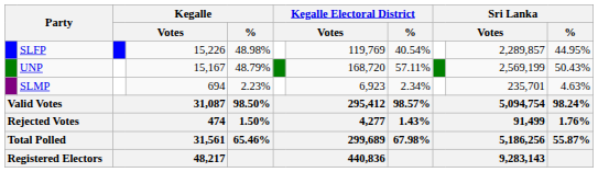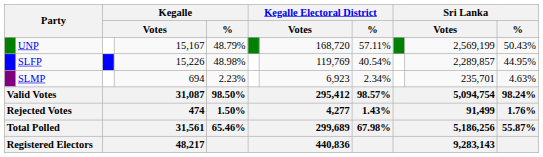 <table class="wikitable">
 <tr>
 <th colspan="2" width="144px"rowspan="2">Party</th>
 <th colspan="3" width="216px">Kegalle</th>
 <th colspan="3" width="216px"><a href='#'>Kegalle Electoral District</a></th>
 <th colspan="3" width="216px">Sri Lanka</th>
 </tr>
 <tr>
 <th colspan="2" width="144px">Votes</th>
 <th>%</th>
 <th colspan="2" width="144px">Votes</th>
 <th>%</th>
 <th colspan="2" width="144px">Votes</th>
 <th>%</th>
 </tr>
 <tr>
+<td style="background-color:green;" width="10px"></td>
+<td style="text-align:left;"><a href='#'>UNP</a></td>
+<td style="background-color:white;" width="10px"></td>
+<td style="text-align:right;">15,167</td>
+<td style="text-align:right;">48.79%</td>
+<td style="background-color:green;" width="10px"></td>
+<td style="text-align:right;">168,720</td>
+<td style="text-align:right;">57.11%</td>
+<td style="background-color:green;" width="10px"></td>
+<td style="text-align:right;">2,569,199</td>
+<td style="text-align:right;">50.43%</td>
+</tr>
+<tr>
 <td style="background-color:blue;" width="10px"></td>
 <td style="text-align:left;"><a href='#'>SLFP</a></td>
 <td style="background-color:blue;" width="10px"></td>
 <td style="text-align:right;">15,226</td>
 <td style="text-align:right;">48.98%</td>
 <td style="background-color:white;" width="10px"></td>
 <td style="text-align:right;">119,769</td>
 <td style="text-align:right;">40.54%</td>
 <td style="background-color:white;" width="10px"></td>
 <td style="text-align:right;">2,289,857</td>
 <td style="text-align:right;">44.95%</td>
-</tr>
-<tr>
-<td style="background-color:green;" width="10px"></td>
-<td style="text-align:left;"><a href='#'>UNP</a></td>
-<td style="background-color:white;" width="10px"></td>
-<td style="text-align:right;">15,167</td>
-<td style="text-align:right;">48.79%</td>
-<td style="background-color:green;" width="10px"></td>
-<td style="text-align:right;">168,720</td>
-<td style="text-align:right;">57.11%</td>
-<td style="background-color:green;" width="10px"></td>
-<td style="text-align:right;">2,569,199</td>
-<td style="text-align:right;">50.43%</td>
 </tr>
 <tr>
 <td style="background-color:purple;" width="10px"></td>
 <td style="text-align:left;"><a href='#'>SLMP</a></td>
 <td style="background-color:white;" width="10px"></td>
 <td style="text-align:right;">694</td>
 <td style="text-align:right;">2.23%</td>
 <td style="background-color:white;" width="10px"></td>
 <td style="text-align:right;">6,923</td>
 <td style="text-align:right;">2.34%</td>
 <td style="background-color:white;" width="10px"></td>
 <td style="text-align:right;">235,701</td>
 <td style="text-align:right;">4.63%</td>
 </tr>
 <tr>
 <th colspan="2" width="144px"style="text-align:left;">Valid Votes</th>
 <th style="text-align:right;"colspan="2" width="144px">31,087</th>
 <th style="text-align:right;">98.50%</th>
 <th style="text-align:right;"colspan="2" width="144px">295,412</th>
 <th style="text-align:right;">98.57%</th>
 <th style="text-align:right;"colspan="2" width="144px">5,094,754</th>
 <th style="text-align:right;">98.24%</th>
 </tr>
 <tr>
 <th colspan="2" width="144px"style="text-align:left;">Rejected Votes</th>
 <th style="text-align:right;"colspan="2" width="144px">474</th>
 <th style="text-align:right;">1.50%</th>
 <th style="text-align:right;"colspan="2" width="144px">4,277</th>
 <th style="text-align:right;">1.43%</th>
 <th style="text-align:right;"colspan="2" width="144px">91,499</th>
 <th style="text-align:right;">1.76%</th>
 </tr>
 <tr>
 <th colspan="2" width="144px"style="text-align:left;">Total Polled</th>
 <th style="text-align:right;"colspan="2" width="144px">31,561</th>
 <th style="text-align:right;">65.46%</th>
 <th style="text-align:right;"colspan="2" width="144px">299,689</th>
 <th style="text-align:right;">67.98%</th>
 <th style="text-align:right;"colspan="2" width="144px">5,186,256</th>
 <th style="text-align:right;">55.87%</th>
 </tr>
 <tr>
 <th colspan="2" width="144px"style="text-align:left;">Registered Electors</th>
 <th style="text-align:right;"colspan="2" width="144px">48,217</th>
 <th></th>
 <th style="text-align:right;"colspan="2" width="144px">440,836</th>
 <th></th>
 <th style="text-align:right;"colspan="2" width="144px">9,283,143</th>
 <th></th>
 </tr>
 </table>
